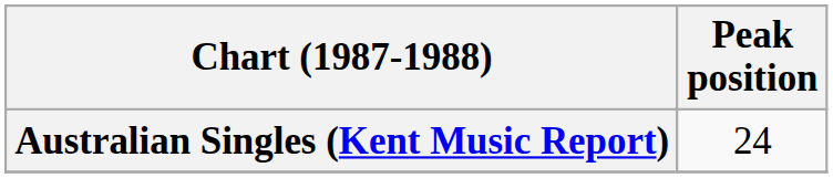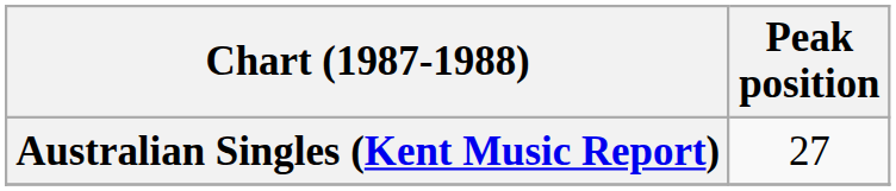 <table class="wikitable sortable plainrowheaders" style="text-align:center">
 <tr>
 <th>Chart (1987-1988)</th>
 <th>Peak<br>position</th>
 </tr>
 <tr>
 <th scope="row">Australian Singles (<a href='#'>Kent Music Report</a>)</th>
-<td align="center">24</td>
+<td align="center">27</td>
 </tr>
 <tr>
 </tr>
 <tr>
 </tr>
 <tr>
 </tr>
 <tr>
 </tr>
 <tr>
 </tr>
 <tr>
 </tr>
 <tr>
 </tr>
 <tr>
 </tr>
 <tr>
 </tr>
 <tr>
 </tr>
 </table>
